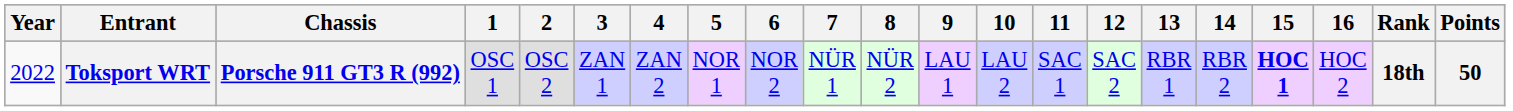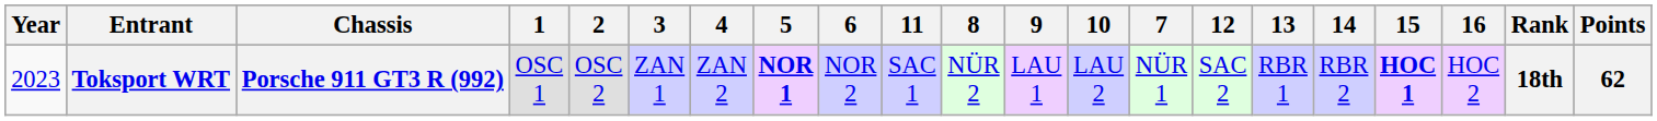 <table class="wikitable" style="text-align:center; font-size:85%">
 <tr>
 <th>Year</th>
 <th>Entrant</th>
 <th>Chassis</th>
 <th>1</th>
 <th>2</th>
 <th>3</th>
 <th>4</th>
 <th>5</th>
 <th>6</th>
-<th>7</th>
+<th>11</th>
 <th>8</th>
 <th>9</th>
 <th>10</th>
-<th>11</th>
+<th>7</th>
 <th>12</th>
 <th>13</th>
 <th>14</th>
 <th>15</th>
 <th>16</th>
 <th>Rank</th>
 <th>Points</th>
 </tr>
 <tr>
-<td><a href='#'>2022</a></td>
+<td><a href='#'>2023</a></td>
 <th><a href='#'>Toksport WRT</a></th>
 <th><a href='#'>Porsche 911 GT3 R (992)</a></th>
 <td style="background:#DFDFDF;"><a href='#'>OSC<br>1</a><br></td>
 <td style="background:#DFDFDF;"><a href='#'>OSC<br>2</a><br></td>
 <td style="background:#CFCFFF;"><a href='#'>ZAN<br>1</a><br></td>
 <td style="background:#CFCFFF;"><a href='#'>ZAN<br>2</a><br></td>
-<td style="background:#EFCFFF;"><a href='#'>NOR<br>1</a><br></td>
+<td style="background:#EFCFFF;"><strong><a href='#'>NOR<br>1</a><br></strong></td>
 <td style="background:#CFCFFF;"><a href='#'>NOR<br>2</a><br></td>
-<td style="background:#DFFFDF;"><a href='#'>NÜR<br>1</a><br></td>
+<td style="background:#CFCFFF;"><a href='#'>SAC<br>1</a><br></td>
 <td style="background:#DFFFDF;"><a href='#'>NÜR<br>2</a><br></td>
 <td style="background:#EFCFFF;"><a href='#'>LAU<br>1</a><br></td>
 <td style="background:#CFCFFF;"><a href='#'>LAU<br>2</a><br></td>
-<td style="background:#CFCFFF;"><a href='#'>SAC<br>1</a><br></td>
+<td style="background:#DFFFDF;"><a href='#'>NÜR<br>1</a><br></td>
 <td style="background:#DFFFDF;"><a href='#'>SAC<br>2</a><br></td>
 <td style="background:#CFCFFF;"><a href='#'>RBR<br>1</a><br></td>
 <td style="background:#CFCFFF;"><a href='#'>RBR<br>2</a><br></td>
 <td style="background:#EFCFFF;"><strong><a href='#'>HOC<br>1</a><br></strong></td>
 <td style="background:#EFCFFF;"><a href='#'>HOC<br>2</a><br></td>
 <th>18th</th>
-<th>50</th>
+<th>62</th>
 </tr>
 </table>
